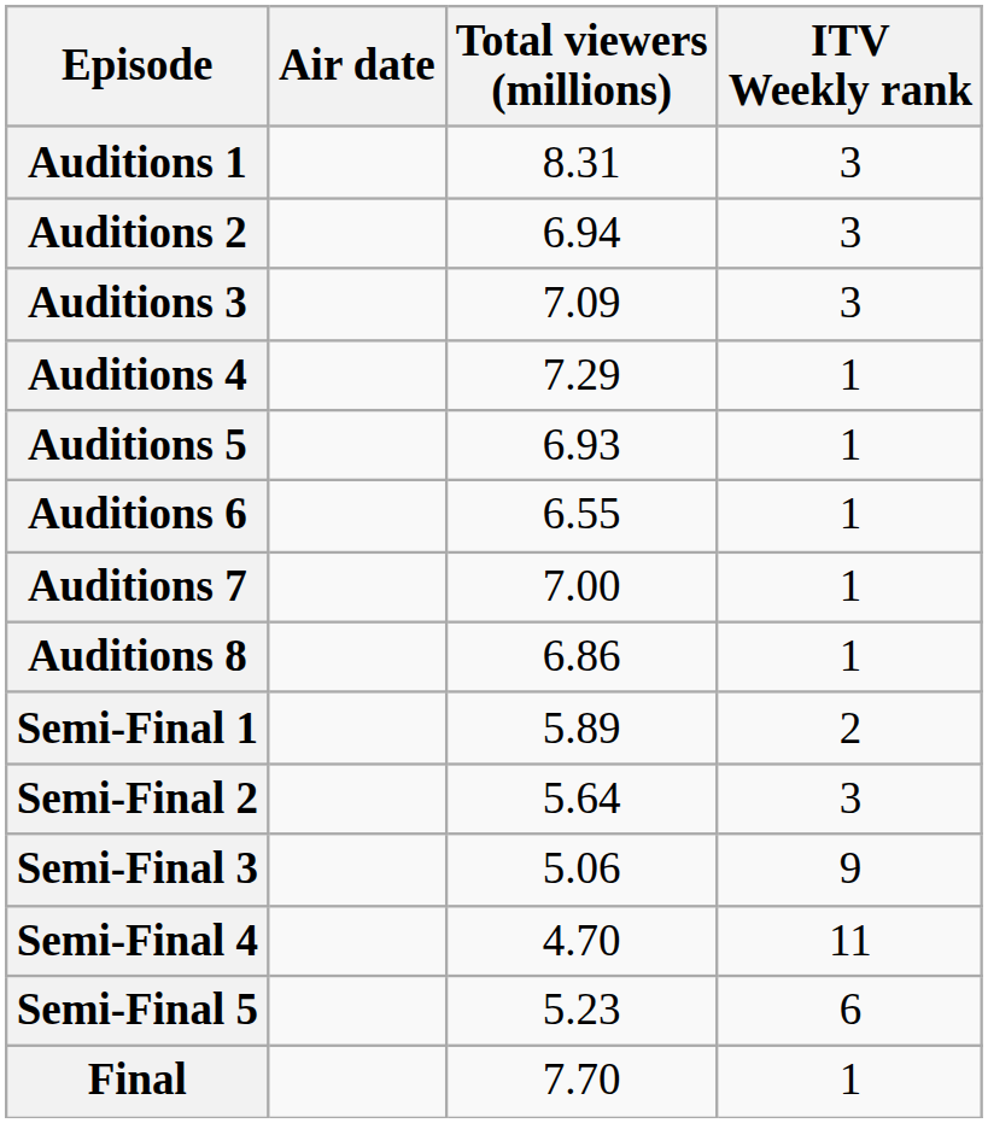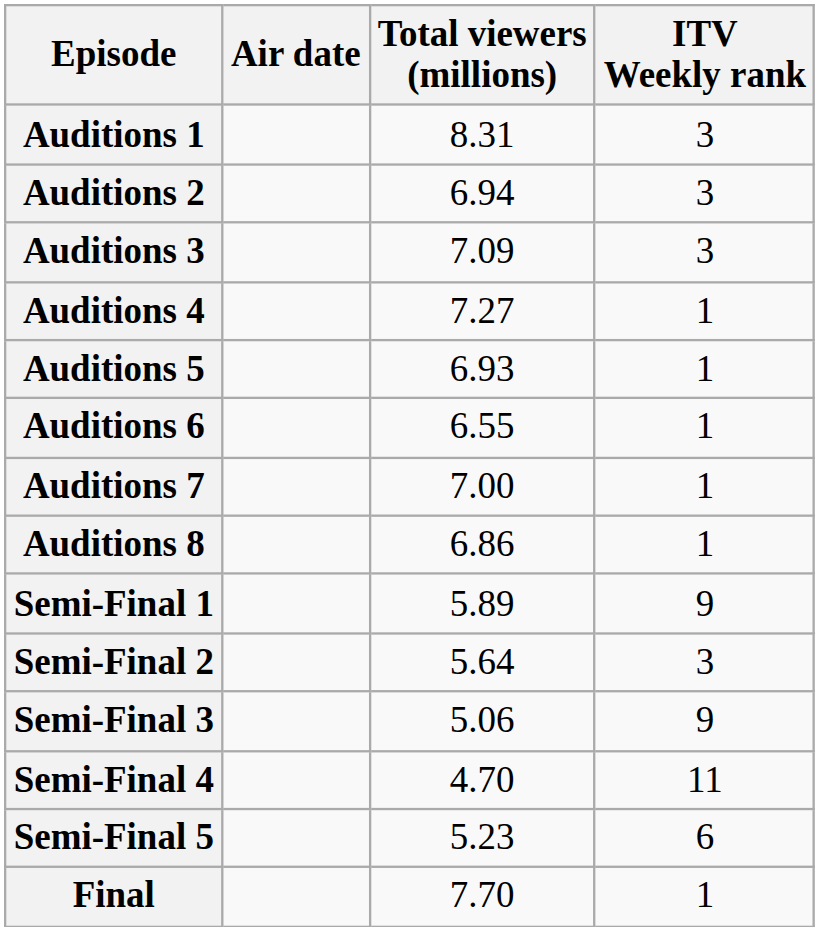 <table class="wikitable sortable" style="text-align:center;">
 <tr>
 <th>Episode</th>
 <th>Air date</th>
 <th>Total viewers<br>(millions) </th>
 <th>ITV<br>Weekly rank</th>
 </tr>
 <tr>
 <th scope="row">Auditions 1</th>
 <td></td>
 <td>8.31</td>
 <td>3</td>
 </tr>
 <tr>
 <th scope="row">Auditions 2</th>
 <td></td>
 <td>6.94</td>
 <td>3</td>
 </tr>
 <tr>
 <th scope="row">Auditions 3</th>
 <td></td>
 <td>7.09</td>
 <td>3</td>
 </tr>
 <tr>
 <th scope="row">Auditions 4</th>
 <td></td>
-<td>7.29</td>
+<td>7.27</td>
 <td>1</td>
 </tr>
 <tr>
 <th scope="row">Auditions 5</th>
 <td></td>
 <td>6.93</td>
 <td>1</td>
 </tr>
 <tr>
 <th scope="row">Auditions 6</th>
 <td></td>
 <td>6.55</td>
 <td>1</td>
 </tr>
 <tr>
 <th scope="row">Auditions 7</th>
 <td></td>
 <td>7.00</td>
 <td>1</td>
 </tr>
 <tr>
 <th scope="row">Auditions 8</th>
 <td></td>
 <td>6.86</td>
 <td>1</td>
 </tr>
 <tr>
 <th scope="row">Semi-Final 1</th>
 <td></td>
 <td>5.89</td>
-<td>2</td>
+<td>9</td>
 </tr>
 <tr>
 <th scope="row">Semi-Final 2</th>
 <td></td>
 <td>5.64</td>
 <td>3</td>
 </tr>
 <tr>
 <th scope="row">Semi-Final 3</th>
 <td></td>
 <td>5.06</td>
 <td>9</td>
 </tr>
 <tr>
 <th scope="row">Semi-Final 4</th>
 <td></td>
 <td>4.70</td>
 <td>11</td>
 </tr>
 <tr>
 <th scope="row">Semi-Final 5</th>
 <td></td>
 <td>5.23</td>
 <td>6</td>
 </tr>
 <tr>
 <th scope="row">Final</th>
 <td></td>
 <td>7.70</td>
 <td>1</td>
 </tr>
 </table>
